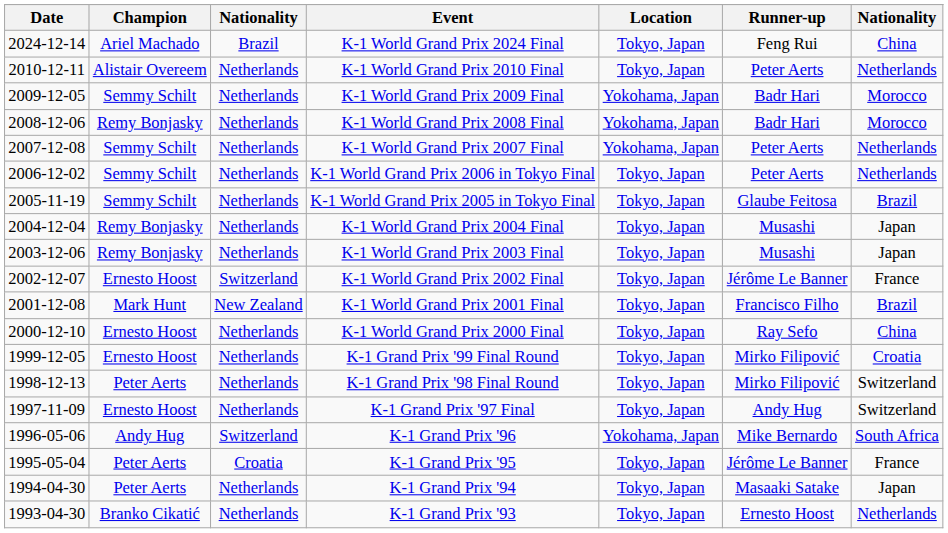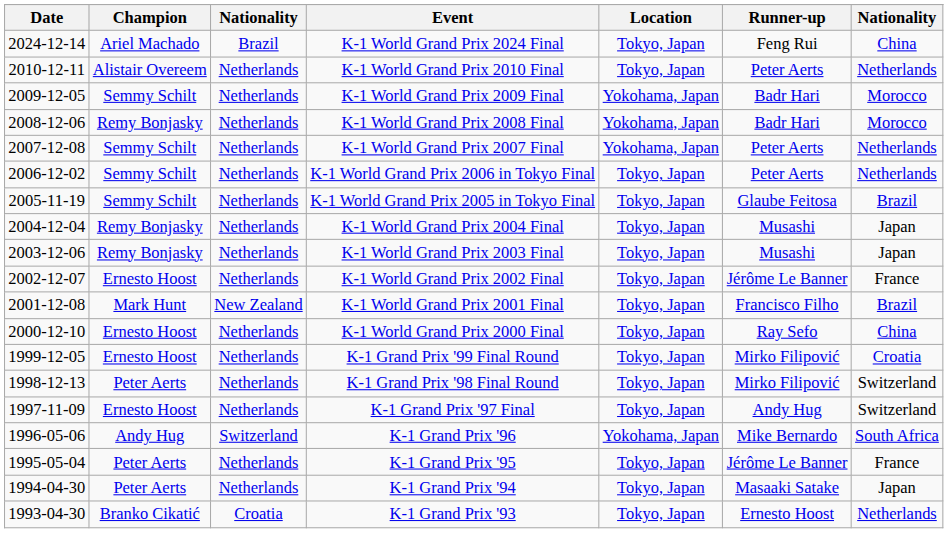 <table class="wikitable sortable" style="text-align:center">
 <tr>
 </tr>
 <tr bgcolor="#dddddd">
 <th>Date</th>
 <th>Champion</th>
 <th>Nationality</th>
 <th>Event</th>
 <th>Location</th>
 <th>Runner-up</th>
 <th>Nationality</th>
 </tr>
 <tr>
 <td>2024-12-14</td>
 <td><a href='#'>Ariel Machado</a></td>
 <td> <a href='#'>Brazil</a></td>
 <td><a href='#'>K-1 World Grand Prix 2024 Final</a></td>
 <td><a href='#'>Tokyo, Japan</a></td>
 <td>Feng Rui</td>
 <td> <a href='#'>China</a></td>
 </tr>
 <tr>
 <td>2010-12-11</td>
 <td><a href='#'>Alistair Overeem</a></td>
 <td> <a href='#'>Netherlands</a></td>
 <td><a href='#'>K-1 World Grand Prix 2010 Final</a></td>
 <td><a href='#'>Tokyo, Japan</a></td>
 <td><a href='#'>Peter Aerts</a></td>
 <td> <a href='#'>Netherlands</a></td>
 </tr>
 <tr>
 <td>2009-12-05</td>
 <td><a href='#'>Semmy Schilt</a></td>
 <td> <a href='#'>Netherlands</a></td>
 <td><a href='#'>K-1 World Grand Prix 2009 Final</a></td>
 <td><a href='#'>Yokohama, Japan</a></td>
 <td><a href='#'>Badr Hari</a></td>
 <td><a href='#'>Morocco</a></td>
 </tr>
 <tr>
 <td>2008-12-06</td>
 <td><a href='#'>Remy Bonjasky</a></td>
 <td> <a href='#'>Netherlands</a></td>
 <td><a href='#'>K-1 World Grand Prix 2008 Final</a></td>
 <td><a href='#'>Yokohama, Japan</a></td>
 <td><a href='#'>Badr Hari</a></td>
 <td> <a href='#'>Morocco</a></td>
 </tr>
 <tr>
 <td>2007-12-08</td>
 <td><a href='#'>Semmy Schilt</a></td>
 <td> <a href='#'>Netherlands</a></td>
 <td><a href='#'>K-1 World Grand Prix 2007 Final</a></td>
 <td><a href='#'>Yokohama, Japan</a></td>
 <td><a href='#'>Peter Aerts</a></td>
 <td> <a href='#'>Netherlands</a></td>
 </tr>
 <tr>
 <td>2006-12-02</td>
 <td><a href='#'>Semmy Schilt</a></td>
 <td> <a href='#'>Netherlands</a></td>
 <td><a href='#'>K-1 World Grand Prix 2006 in Tokyo Final</a></td>
 <td><a href='#'>Tokyo, Japan</a></td>
 <td><a href='#'>Peter Aerts</a></td>
 <td> <a href='#'>Netherlands</a></td>
 </tr>
 <tr>
 <td>2005-11-19</td>
 <td><a href='#'>Semmy Schilt</a></td>
 <td> <a href='#'>Netherlands</a></td>
 <td><a href='#'>K-1 World Grand Prix 2005 in Tokyo Final</a></td>
 <td><a href='#'>Tokyo, Japan</a></td>
 <td><a href='#'>Glaube Feitosa</a></td>
 <td> <a href='#'>Brazil</a></td>
 </tr>
 <tr>
 <td>2004-12-04</td>
 <td><a href='#'>Remy Bonjasky</a></td>
 <td> <a href='#'>Netherlands</a></td>
 <td><a href='#'>K-1 World Grand Prix 2004 Final</a></td>
 <td><a href='#'>Tokyo, Japan</a></td>
 <td><a href='#'>Musashi</a></td>
 <td> Japan</td>
 </tr>
 <tr>
 <td>2003-12-06</td>
 <td><a href='#'>Remy Bonjasky</a></td>
 <td> <a href='#'>Netherlands</a></td>
 <td><a href='#'>K-1 World Grand Prix 2003 Final</a></td>
 <td><a href='#'>Tokyo, Japan</a></td>
 <td><a href='#'>Musashi</a></td>
 <td> Japan</td>
 </tr>
 <tr>
 <td>2002-12-07</td>
 <td><a href='#'>Ernesto Hoost</a></td>
-<td> <a href='#'>Switzerland</a></td>
+<td> <a href='#'>Netherlands</a></td>
 <td><a href='#'>K-1 World Grand Prix 2002 Final</a></td>
 <td><a href='#'>Tokyo, Japan</a></td>
 <td><a href='#'>Jérôme Le Banner</a></td>
 <td> France</td>
 </tr>
 <tr>
 <td>2001-12-08</td>
 <td><a href='#'>Mark Hunt</a></td>
 <td> <a href='#'>New Zealand</a></td>
 <td><a href='#'>K-1 World Grand Prix 2001 Final</a></td>
 <td><a href='#'>Tokyo, Japan</a></td>
 <td><a href='#'>Francisco Filho</a></td>
 <td> <a href='#'>Brazil</a></td>
 </tr>
 <tr>
 <td>2000-12-10</td>
 <td><a href='#'>Ernesto Hoost</a></td>
 <td> <a href='#'>Netherlands</a></td>
 <td><a href='#'>K-1 World Grand Prix 2000 Final</a></td>
 <td><a href='#'>Tokyo, Japan</a></td>
 <td><a href='#'>Ray Sefo</a></td>
 <td> <a href='#'>China</a></td>
 </tr>
 <tr>
 <td>1999-12-05</td>
 <td><a href='#'>Ernesto Hoost</a></td>
 <td> <a href='#'>Netherlands</a></td>
 <td><a href='#'>K-1 Grand Prix '99 Final Round</a></td>
 <td><a href='#'>Tokyo, Japan</a></td>
 <td><a href='#'>Mirko Filipović</a></td>
 <td> <a href='#'>Croatia</a></td>
 </tr>
 <tr>
 <td>1998-12-13</td>
 <td><a href='#'>Peter Aerts</a></td>
 <td> <a href='#'>Netherlands</a></td>
 <td><a href='#'>K-1 Grand Prix '98 Final Round</a></td>
 <td><a href='#'>Tokyo, Japan</a></td>
 <td><a href='#'>Mirko Filipović</a></td>
 <td> Switzerland</td>
 </tr>
 <tr>
 <td>1997-11-09</td>
 <td><a href='#'>Ernesto Hoost</a></td>
 <td> <a href='#'>Netherlands</a></td>
 <td><a href='#'>K-1 Grand Prix '97 Final</a></td>
 <td><a href='#'>Tokyo, Japan</a></td>
 <td><a href='#'>Andy Hug</a></td>
 <td> Switzerland</td>
 </tr>
 <tr>
 <td>1996-05-06</td>
 <td><a href='#'>Andy Hug</a></td>
 <td> <a href='#'>Switzerland</a></td>
 <td><a href='#'>K-1 Grand Prix '96</a></td>
 <td><a href='#'>Yokohama, Japan</a></td>
 <td><a href='#'>Mike Bernardo</a></td>
 <td> <a href='#'>South Africa</a></td>
 </tr>
 <tr>
 <td>1995-05-04</td>
 <td><a href='#'>Peter Aerts</a></td>
-<td><a href='#'>Croatia</a></td>
+<td> <a href='#'>Netherlands</a></td>
 <td><a href='#'>K-1 Grand Prix '95</a></td>
 <td><a href='#'>Tokyo, Japan</a></td>
 <td><a href='#'>Jérôme Le Banner</a></td>
 <td> France</td>
 </tr>
 <tr>
 <td>1994-04-30</td>
 <td><a href='#'>Peter Aerts</a></td>
 <td> <a href='#'>Netherlands</a></td>
 <td><a href='#'>K-1 Grand Prix '94</a></td>
 <td><a href='#'>Tokyo, Japan</a></td>
 <td><a href='#'>Masaaki Satake</a></td>
 <td> Japan</td>
 </tr>
 <tr>
 <td>1993-04-30</td>
 <td><a href='#'>Branko Cikatić</a></td>
-<td> <a href='#'>Netherlands</a></td>
+<td><a href='#'>Croatia</a></td>
 <td><a href='#'>K-1 Grand Prix '93</a></td>
 <td><a href='#'>Tokyo, Japan</a></td>
 <td><a href='#'>Ernesto Hoost</a></td>
 <td> <a href='#'>Netherlands</a></td>
 </tr>
 </table>
